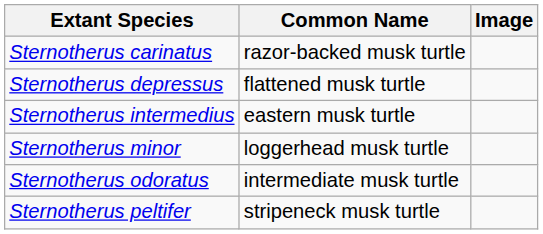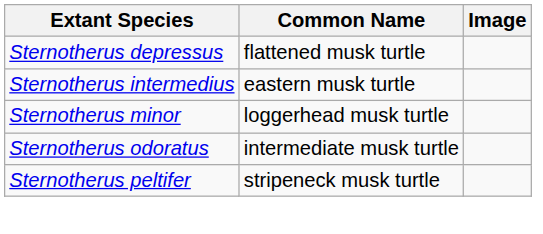 <table class="wikitable">
 <tr>
 <th>Extant Species</th>
 <th>Common Name</th>
 <th>Image</th>
-</tr>
-<tr>
-<td><em><a href='#'>Sternotherus carinatus</a></em><br></td>
-<td>razor-backed musk turtle</td>
-<td></td>
 </tr>
 <tr>
 <td><em><a href='#'>Sternotherus depressus</a></em><br></td>
 <td>flattened musk turtle</td>
 <td></td>
 </tr>
 <tr>
 <td><em><a href='#'>Sternotherus intermedius</a></em><br></td>
 <td>eastern musk turtle</td>
 <td></td>
 </tr>
 <tr>
 <td><em><a href='#'>Sternotherus minor</a></em><br></td>
 <td>loggerhead musk turtle</td>
 <td></td>
 </tr>
 <tr>
 <td><em><a href='#'>Sternotherus odoratus</a></em><br></td>
 <td>intermediate musk turtle</td>
 <td></td>
 </tr>
 <tr>
 <td><em><a href='#'>Sternotherus peltifer</a></em><br></td>
 <td>stripeneck musk turtle</td>
 <td></td>
 </tr>
 </table>
